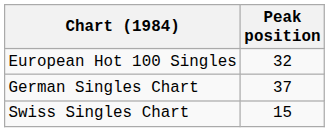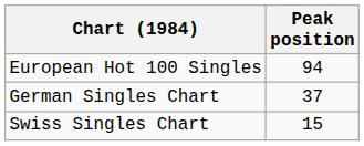 <table class="wikitable sortable">
 <tr>
 <th>Chart (1984)</th>
 <th>Peak<br>position</th>
 </tr>
 <tr>
 <td>European Hot 100 Singles</td>
-<td style="text-align:center;">32</td>
+<td style="text-align:center;">94</td>
 </tr>
 <tr>
 <td>German Singles Chart</td>
 <td style="text-align:center;">37</td>
 </tr>
 <tr>
 <td>Swiss Singles Chart</td>
 <td style="text-align:center;">15</td>
 </tr>
 </table>
